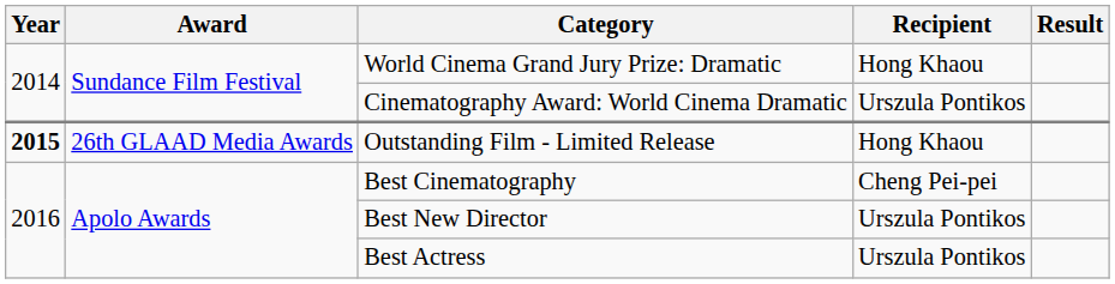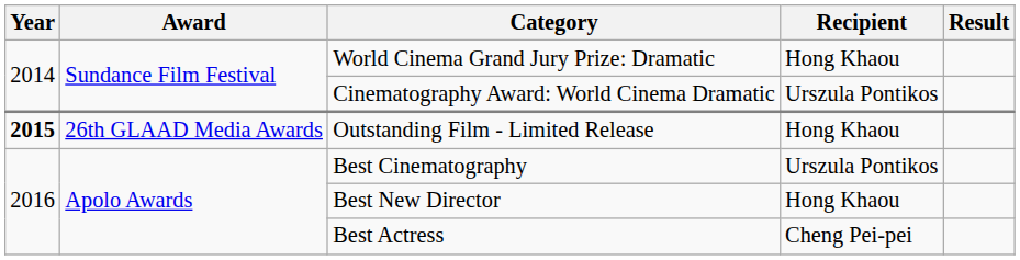 <table class="wikitable sortable">
 <tr>
 <th>Year</th>
 <th>Award</th>
 <th>Category</th>
 <th>Recipient</th>
 <th>Result</th>
 </tr>
 <tr>
 <td rowspan="2">2014</td>
 <td rowspan="2"><a href='#'>Sundance Film Festival</a></td>
 <td>World Cinema Grand Jury Prize: Dramatic</td>
 <td>Hong Khaou</td>
 <td></td>
 </tr>
 <tr>
 <td>Cinematography Award: World Cinema Dramatic</td>
 <td>Urszula Pontikos</td>
 <td></td>
 </tr>
 <tr style="border-top:2px solid gray;">
 <td rowspan="1"><strong>2015</strong></td>
 <td rowspan="1"><a href='#'>26th GLAAD Media Awards</a></td>
 <td>Outstanding Film - Limited Release</td>
 <td>Hong Khaou</td>
 <td></td>
 </tr>
 <tr>
 <td rowspan="3">2016</td>
 <td rowspan="3"><a href='#'>Apolo Awards</a></td>
 <td>Best Cinematography</td>
-<td>Cheng Pei-pei</td>
+<td>Urszula Pontikos</td>
 <td></td>
 </tr>
 <tr>
 <td>Best New Director</td>
-<td>Urszula Pontikos</td>
+<td>Hong Khaou</td>
 <td></td>
 </tr>
 <tr>
 <td>Best Actress</td>
-<td>Urszula Pontikos</td>
+<td>Cheng Pei-pei</td>
 <td></td>
 </tr>
 </table>
